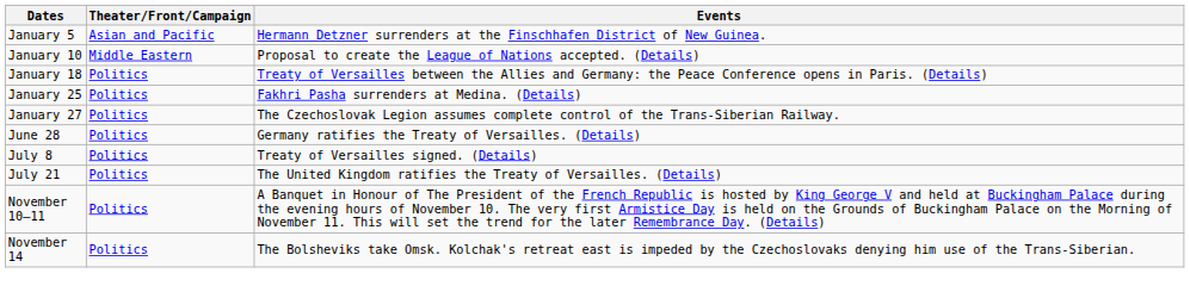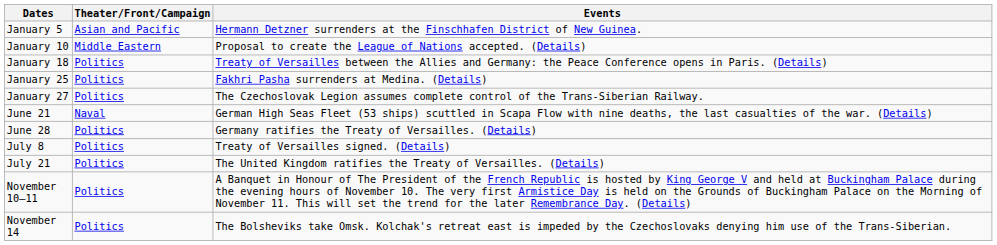 <table class="wikitable">
 <tr>
 <th>Dates</th>
 <th>Theater/Front/Campaign</th>
 <th>Events</th>
 </tr>
 <tr>
 <td>January 5</td>
 <td><a href='#'>Asian and Pacific</a></td>
 <td><a href='#'>Hermann Detzner</a> surrenders at the <a href='#'>Finschhafen District</a> of <a href='#'>New Guinea</a>.</td>
 </tr>
 <tr>
 <td>January 10</td>
 <td><a href='#'>Middle Eastern</a></td>
 <td>Proposal to create the <a href='#'>League of Nations</a> accepted. (<a href='#'>Details</a>)</td>
 </tr>
 <tr>
 <td>January 18</td>
 <td><a href='#'>Politics</a></td>
 <td><a href='#'>Treaty of Versailles</a> between the Allies and Germany: the Peace Conference opens in Paris. (<a href='#'>Details</a>)</td>
 </tr>
 <tr>
 <td>January 25</td>
 <td><a href='#'>Politics</a></td>
 <td><a href='#'>Fakhri Pasha</a> surrenders at Medina. (<a href='#'>Details</a>)</td>
 </tr>
 <tr>
 <td>January 27</td>
 <td><a href='#'>Politics</a></td>
 <td>The Czechoslovak Legion assumes complete control of the Trans-Siberian Railway.</td>
 </tr>
 <tr>
+<td>June 21</td>
+<td><a href='#'>Naval</a></td>
+<td>German High Seas Fleet (53 ships) scuttled in Scapa Flow with nine deaths, the last casualties of the war. (<a href='#'>Details</a>)</td>
+</tr>
+<tr>
 <td>June 28</td>
 <td><a href='#'>Politics</a></td>
 <td>Germany ratifies the Treaty of Versailles. (<a href='#'>Details</a>)</td>
 </tr>
 <tr>
 <td>July 8</td>
 <td><a href='#'>Politics</a></td>
 <td>Treaty of Versailles signed. (<a href='#'>Details</a>)</td>
 </tr>
 <tr>
 <td>July 21</td>
 <td><a href='#'>Politics</a></td>
 <td>The United Kingdom ratifies the Treaty of Versailles. (<a href='#'>Details</a>)</td>
 </tr>
 <tr>
 <td>November 10–11</td>
 <td><a href='#'>Politics</a></td>
 <td>A Banquet in Honour of The President of the <a href='#'>French Republic</a> is hosted by <a href='#'>King George V</a> and held at <a href='#'>Buckingham Palace</a> during the evening hours of November 10. The very first <a href='#'>Armistice Day</a> is held on the Grounds of Buckingham Palace on the Morning of November 11. This will set the trend for the later <a href='#'>Remembrance Day</a>. (<a href='#'>Details</a>)</td>
 </tr>
 <tr>
 <td>November 14</td>
 <td><a href='#'>Politics</a></td>
 <td>The Bolsheviks take Omsk. Kolchak's retreat east is impeded by the Czechoslovaks denying him use of the Trans-Siberian.</td>
 </tr>
 </table>
